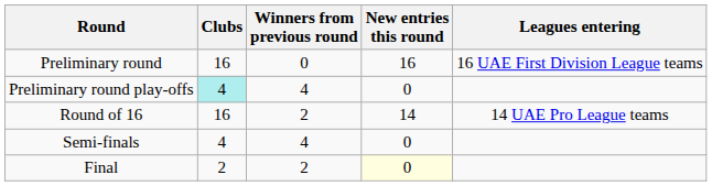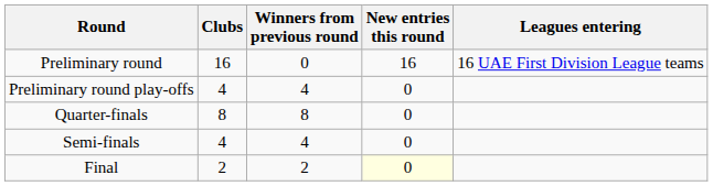 <table class="wikitable" style="text-align:center">
 <tr>
 <th>Round</th>
 <th>Clubs</th>
 <th>Winners from<br>previous round</th>
 <th>New entries<br>this round</th>
 <th>Leagues entering</th>
 </tr>
 <tr>
 <td>Preliminary round</td>
 <td>16</td>
 <td>0</td>
 <td>16</td>
 <td>16 <a href='#'>UAE First Division League</a> teams</td>
 </tr>
 <tr>
 <td>Preliminary round play-offs</td>
-<td style="background: paleturquoise;">4</td>
+<td>4</td>
 <td>4</td>
 <td>0</td>
 <td></td>
 </tr>
 <tr>
-<td>Round of 16</td>
-<td>16</td>
-<td>2</td>
-<td>14</td>
-<td>14 <a href='#'>UAE Pro League</a> teams</td>
+<td>Quarter-finals</td>
+<td>8</td>
+<td>8</td>
+<td>0</td>
+<td></td>
 </tr>
 <tr>
 <td>Semi-finals</td>
 <td>4</td>
 <td>4</td>
 <td>0</td>
 <td></td>
 </tr>
 <tr>
 <td>Final</td>
 <td>2</td>
 <td>2</td>
 <td style="background: lightyellow;">0</td>
 <td></td>
 </tr>
 </table>
